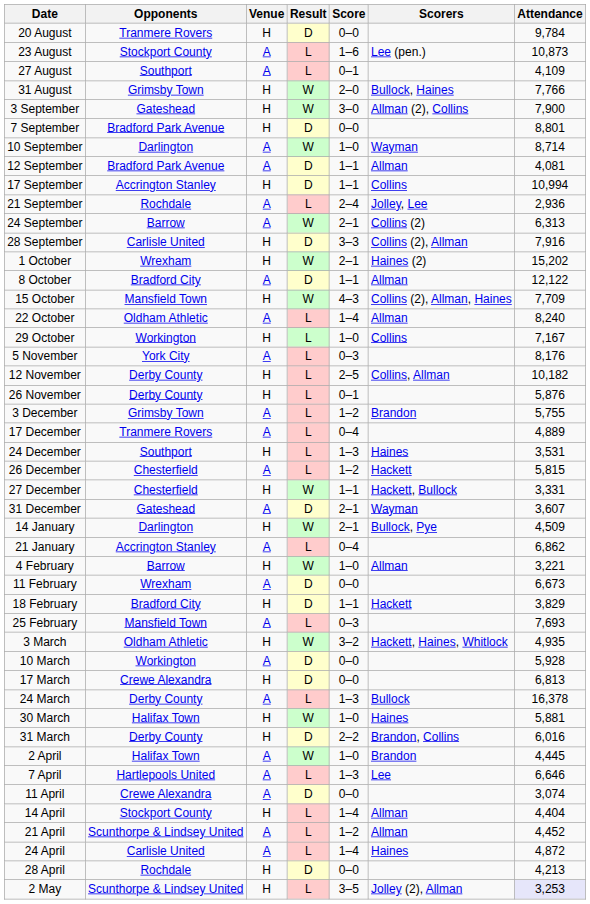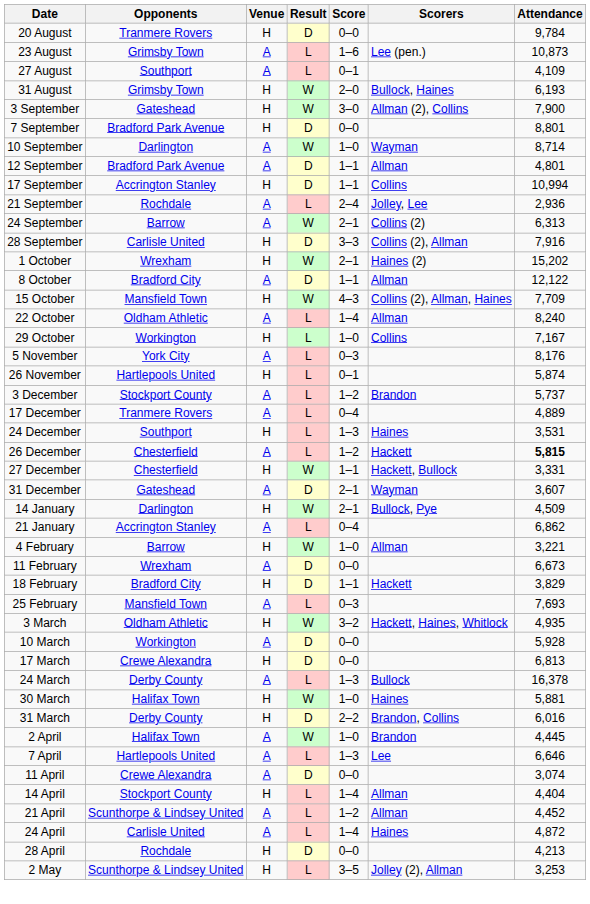 <table class="wikitable" style="text-align:center">
 <tr>
 <th>Date</th>
 <th>Opponents</th>
 <th>Venue</th>
 <th>Result</th>
 <th>Score</th>
 <th>Scorers</th>
 <th>Attendance</th>
 </tr>
 <tr>
 <td>20 August</td>
 <td><a href='#'>Tranmere Rovers</a></td>
 <td>H</td>
 <td style="background-color:#FFFFCC">D</td>
 <td>0–0</td>
 <td align="left"></td>
 <td>9,784</td>
 </tr>
 <tr>
 <td>23 August</td>
-<td><a href='#'>Stockport County</a></td>
+<td><a href='#'>Grimsby Town</a></td>
 <td><a href='#'>A</a></td>
 <td style="background-color:#FFCCCC">L</td>
 <td>1–6</td>
 <td align="left"><a href='#'>Lee</a> (pen.)</td>
 <td>10,873</td>
 </tr>
 <tr>
 <td>27 August</td>
 <td><a href='#'>Southport</a></td>
 <td><a href='#'>A</a></td>
 <td style="background-color:#FFCCCC">L</td>
 <td>0–1</td>
 <td align="left"></td>
 <td>4,109</td>
 </tr>
 <tr>
 <td>31 August</td>
 <td><a href='#'>Grimsby Town</a></td>
 <td>H</td>
 <td style="background-color:#CCFFCC">W</td>
 <td>2–0</td>
 <td align="left"><a href='#'>Bullock</a>, <a href='#'>Haines</a></td>
-<td>7,766</td>
+<td>6,193</td>
 </tr>
 <tr>
 <td>3 September</td>
 <td><a href='#'>Gateshead</a></td>
 <td>H</td>
 <td style="background-color:#CCFFCC">W</td>
 <td>3–0</td>
 <td align="left"><a href='#'>Allman</a> (2), <a href='#'>Collins</a></td>
 <td>7,900</td>
 </tr>
 <tr>
 <td>7 September</td>
 <td><a href='#'>Bradford Park Avenue</a></td>
 <td>H</td>
 <td style="background-color:#FFFFCC">D</td>
 <td>0–0</td>
 <td align="left"></td>
 <td>8,801</td>
 </tr>
 <tr>
 <td>10 September</td>
 <td><a href='#'>Darlington</a></td>
 <td><a href='#'>A</a></td>
 <td style="background-color:#CCFFCC">W</td>
 <td>1–0</td>
 <td align="left"><a href='#'>Wayman</a></td>
 <td>8,714</td>
 </tr>
 <tr>
 <td>12 September</td>
 <td><a href='#'>Bradford Park Avenue</a></td>
 <td><a href='#'>A</a></td>
 <td style="background-color:#FFFFCC">D</td>
 <td>1–1</td>
 <td align="left"><a href='#'>Allman</a></td>
-<td>4,081</td>
+<td>4,801</td>
 </tr>
 <tr>
 <td>17 September</td>
 <td><a href='#'>Accrington Stanley</a></td>
 <td>H</td>
 <td style="background-color:#FFFFCC">D</td>
 <td>1–1</td>
 <td align="left"><a href='#'>Collins</a></td>
 <td>10,994</td>
 </tr>
 <tr>
 <td>21 September</td>
 <td><a href='#'>Rochdale</a></td>
 <td><a href='#'>A</a></td>
 <td style="background-color:#FFCCCC">L</td>
 <td>2–4</td>
 <td align="left"><a href='#'>Jolley</a>, <a href='#'>Lee</a></td>
 <td>2,936</td>
 </tr>
 <tr>
 <td>24 September</td>
 <td><a href='#'>Barrow</a></td>
 <td><a href='#'>A</a></td>
 <td style="background-color:#CCFFCC">W</td>
 <td>2–1</td>
 <td align="left"><a href='#'>Collins</a> (2)</td>
 <td>6,313</td>
 </tr>
 <tr>
 <td>28 September</td>
 <td><a href='#'>Carlisle United</a></td>
 <td>H</td>
 <td style="background-color:#FFFFCC">D</td>
 <td>3–3</td>
 <td align="left"><a href='#'>Collins</a> (2), <a href='#'>Allman</a></td>
 <td>7,916</td>
 </tr>
 <tr>
 <td>1 October</td>
 <td><a href='#'>Wrexham</a></td>
 <td>H</td>
 <td style="background-color:#CCFFCC">W</td>
 <td>2–1</td>
 <td align="left"><a href='#'>Haines</a> (2)</td>
 <td>15,202</td>
 </tr>
 <tr>
 <td>8 October</td>
 <td><a href='#'>Bradford City</a></td>
 <td><a href='#'>A</a></td>
 <td style="background-color:#FFFFCC">D</td>
 <td>1–1</td>
 <td align="left"><a href='#'>Allman</a></td>
 <td>12,122</td>
 </tr>
 <tr>
 <td>15 October</td>
 <td><a href='#'>Mansfield Town</a></td>
 <td>H</td>
 <td style="background-color:#CCFFCC">W</td>
 <td>4–3</td>
 <td align="left"><a href='#'>Collins</a> (2), <a href='#'>Allman</a>, <a href='#'>Haines</a></td>
 <td>7,709</td>
 </tr>
 <tr>
 <td>22 October</td>
 <td><a href='#'>Oldham Athletic</a></td>
 <td><a href='#'>A</a></td>
 <td style="background-color:#FFCCCC">L</td>
 <td>1–4</td>
 <td align="left"><a href='#'>Allman</a></td>
 <td>8,240</td>
 </tr>
 <tr>
 <td>29 October</td>
 <td><a href='#'>Workington</a></td>
 <td>H</td>
 <td style="background-color:#CCFFCC">L</td>
 <td>1–0</td>
 <td align="left"><a href='#'>Collins</a></td>
 <td>7,167</td>
 </tr>
 <tr>
 <td>5 November</td>
 <td><a href='#'>York City</a></td>
 <td><a href='#'>A</a></td>
 <td style="background-color:#FFCCCC">L</td>
 <td>0–3</td>
 <td align="left"></td>
 <td>8,176</td>
 </tr>
 <tr>
-<td>12 November</td>
-<td><a href='#'>Derby County</a></td>
-<td>H</td>
-<td style="background-color:#FFCCCC">L</td>
-<td>2–5</td>
-<td align="left"><a href='#'>Collins</a>, <a href='#'>Allman</a></td>
-<td>10,182</td>
-</tr>
-<tr>
 <td>26 November</td>
-<td><a href='#'>Derby County</a></td>
+<td><a href='#'>Hartlepools United</a></td>
 <td>H</td>
 <td style="background-color:#FFCCCC">L</td>
 <td>0–1</td>
 <td align="left"></td>
-<td>5,876</td>
+<td>5,874</td>
 </tr>
 <tr>
 <td>3 December</td>
-<td><a href='#'>Grimsby Town</a></td>
+<td><a href='#'>Stockport County</a></td>
 <td><a href='#'>A</a></td>
 <td style="background-color:#FFCCCC">L</td>
 <td>1–2</td>
 <td align="left"><a href='#'>Brandon</a></td>
-<td>5,755</td>
+<td>5,737</td>
 </tr>
 <tr>
 <td>17 December</td>
 <td><a href='#'>Tranmere Rovers</a></td>
 <td><a href='#'>A</a></td>
 <td style="background-color:#FFCCCC">L</td>
 <td>0–4</td>
 <td align="left"></td>
 <td>4,889</td>
 </tr>
 <tr>
 <td>24 December</td>
 <td><a href='#'>Southport</a></td>
 <td>H</td>
 <td style="background-color:#FFCCCC">L</td>
 <td>1–3</td>
 <td align="left"><a href='#'>Haines</a></td>
 <td>3,531</td>
 </tr>
 <tr>
 <td>26 December</td>
 <td><a href='#'>Chesterfield</a></td>
 <td><a href='#'>A</a></td>
 <td style="background-color:#FFCCCC">L</td>
 <td>1–2</td>
 <td align="left"><a href='#'>Hackett</a></td>
-<td>5,815</td>
+<td><strong>5,815</strong></td>
 </tr>
 <tr>
 <td>27 December</td>
 <td><a href='#'>Chesterfield</a></td>
 <td>H</td>
 <td style="background-color:#CCFFCC">W</td>
 <td>1–1</td>
 <td align="left"><a href='#'>Hackett</a>, <a href='#'>Bullock</a></td>
 <td>3,331</td>
 </tr>
 <tr>
 <td>31 December</td>
 <td><a href='#'>Gateshead</a></td>
 <td><a href='#'>A</a></td>
 <td style="background-color:#FFFFCC">D</td>
 <td>2–1</td>
 <td align="left"><a href='#'>Wayman</a></td>
 <td>3,607</td>
 </tr>
 <tr>
 <td>14 January</td>
 <td><a href='#'>Darlington</a></td>
 <td>H</td>
 <td style="background-color:#CCFFCC">W</td>
 <td>2–1</td>
 <td align="left"><a href='#'>Bullock</a>, <a href='#'>Pye</a></td>
 <td>4,509</td>
 </tr>
 <tr>
 <td>21 January</td>
 <td><a href='#'>Accrington Stanley</a></td>
 <td><a href='#'>A</a></td>
 <td style="background-color:#FFCCCC">L</td>
 <td>0–4</td>
 <td align="left"></td>
 <td>6,862</td>
 </tr>
 <tr>
 <td>4 February</td>
 <td><a href='#'>Barrow</a></td>
 <td>H</td>
 <td style="background-color:#CCFFCC">W</td>
 <td>1–0</td>
 <td align="left"><a href='#'>Allman</a></td>
 <td>3,221</td>
 </tr>
 <tr>
 <td>11 February</td>
 <td><a href='#'>Wrexham</a></td>
 <td><a href='#'>A</a></td>
 <td style="background-color:#FFFFCC">D</td>
 <td>0–0</td>
 <td align="left"></td>
 <td>6,673</td>
 </tr>
 <tr>
 <td>18 February</td>
 <td><a href='#'>Bradford City</a></td>
 <td>H</td>
 <td style="background-color:#FFFFCC">D</td>
 <td>1–1</td>
 <td align="left"><a href='#'>Hackett</a></td>
 <td>3,829</td>
 </tr>
 <tr>
 <td>25 February</td>
 <td><a href='#'>Mansfield Town</a></td>
 <td><a href='#'>A</a></td>
 <td style="background-color:#FFCCCC">L</td>
 <td>0–3</td>
 <td align="left"></td>
 <td>7,693</td>
 </tr>
 <tr>
 <td>3 March</td>
 <td><a href='#'>Oldham Athletic</a></td>
 <td>H</td>
 <td style="background-color:#CCFFCC">W</td>
 <td>3–2</td>
 <td align="left"><a href='#'>Hackett</a>, <a href='#'>Haines</a>, <a href='#'>Whitlock</a></td>
 <td>4,935</td>
 </tr>
 <tr>
 <td>10 March</td>
 <td><a href='#'>Workington</a></td>
 <td><a href='#'>A</a></td>
 <td style="background-color:#FFFFCC">D</td>
 <td>0–0</td>
 <td align="left"></td>
 <td>5,928</td>
 </tr>
 <tr>
 <td>17 March</td>
 <td><a href='#'>Crewe Alexandra</a></td>
 <td>H</td>
 <td style="background-color:#FFFFCC">D</td>
 <td>0–0</td>
 <td align="left"></td>
 <td>6,813</td>
 </tr>
 <tr>
 <td>24 March</td>
 <td><a href='#'>Derby County</a></td>
 <td><a href='#'>A</a></td>
 <td style="background-color:#FFCCCC">L</td>
 <td>1–3</td>
 <td align="left"><a href='#'>Bullock</a></td>
 <td>16,378</td>
 </tr>
 <tr>
 <td>30 March</td>
 <td><a href='#'>Halifax Town</a></td>
 <td>H</td>
 <td style="background-color:#CCFFCC">W</td>
 <td>1–0</td>
 <td align="left"><a href='#'>Haines</a></td>
 <td>5,881</td>
 </tr>
 <tr>
 <td>31 March</td>
 <td><a href='#'>Derby County</a></td>
 <td>H</td>
 <td style="background-color:#FFFFCC">D</td>
 <td>2–2</td>
 <td align="left"><a href='#'>Brandon</a>, <a href='#'>Collins</a></td>
 <td>6,016</td>
 </tr>
 <tr>
 <td>2 April</td>
 <td><a href='#'>Halifax Town</a></td>
 <td><a href='#'>A</a></td>
 <td style="background-color:#CCFFCC">W</td>
 <td>1–0</td>
 <td align="left"><a href='#'>Brandon</a></td>
 <td>4,445</td>
 </tr>
 <tr>
 <td>7 April</td>
 <td><a href='#'>Hartlepools United</a></td>
 <td><a href='#'>A</a></td>
 <td style="background-color:#FFCCCC">L</td>
 <td>1–3</td>
 <td align="left"><a href='#'>Lee</a></td>
 <td>6,646</td>
 </tr>
 <tr>
 <td>11 April</td>
 <td><a href='#'>Crewe Alexandra</a></td>
 <td><a href='#'>A</a></td>
 <td style="background-color:#FFFFCC">D</td>
 <td>0–0</td>
 <td align="left"></td>
 <td>3,074</td>
 </tr>
 <tr>
 <td>14 April</td>
 <td><a href='#'>Stockport County</a></td>
 <td>H</td>
 <td style="background-color:#FFCCCC">L</td>
 <td>1–4</td>
 <td align="left"><a href='#'>Allman</a></td>
 <td>4,404</td>
 </tr>
 <tr>
 <td>21 April</td>
 <td><a href='#'>Scunthorpe & Lindsey United</a></td>
 <td><a href='#'>A</a></td>
 <td style="background-color:#FFCCCC">L</td>
 <td>1–2</td>
 <td align="left"><a href='#'>Allman</a></td>
 <td>4,452</td>
 </tr>
 <tr>
 <td>24 April</td>
 <td><a href='#'>Carlisle United</a></td>
 <td><a href='#'>A</a></td>
 <td style="background-color:#FFCCCC">L</td>
 <td>1–4</td>
 <td align="left"><a href='#'>Haines</a></td>
 <td>4,872</td>
 </tr>
 <tr>
 <td>28 April</td>
 <td><a href='#'>Rochdale</a></td>
 <td>H</td>
 <td style="background-color:#FFFFCC">D</td>
 <td>0–0</td>
 <td align="left"></td>
 <td>4,213</td>
 </tr>
 <tr>
 <td>2 May</td>
 <td><a href='#'>Scunthorpe & Lindsey United</a></td>
 <td>H</td>
 <td style="background-color:#FFCCCC">L</td>
 <td>3–5</td>
 <td align="left"><a href='#'>Jolley</a> (2), <a href='#'>Allman</a></td>
-<td style="background: lavender;">3,253</td>
+<td>3,253</td>
 </tr>
 </table>
